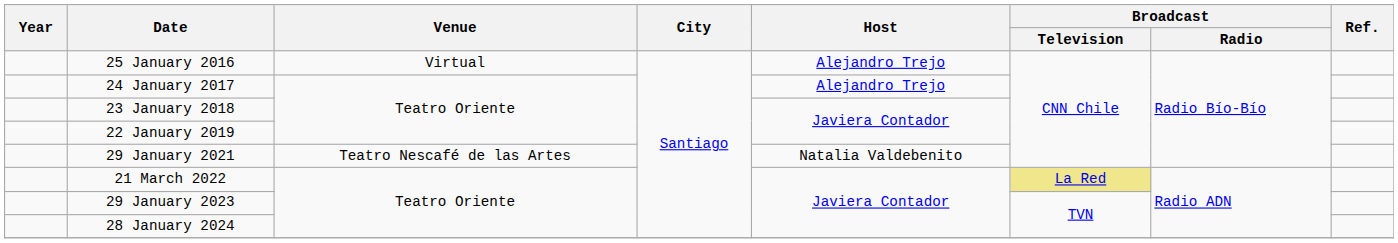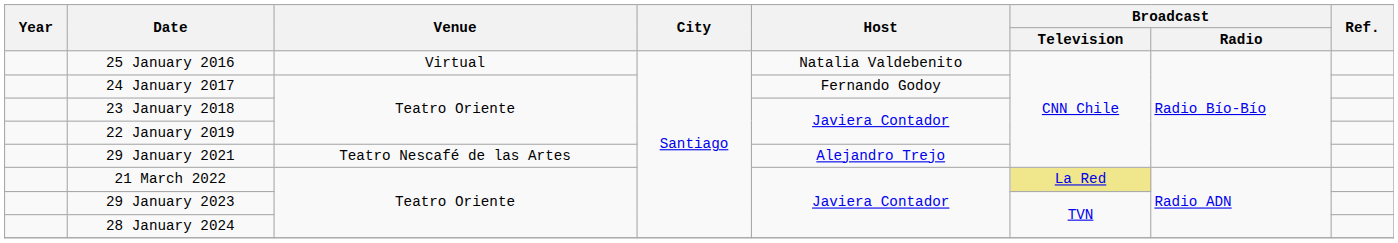 <table class="wikitable" border="1" style="width:100%">
 <tr>
 <th rowspan="2">Year</th>
 <th rowspan="2">Date</th>
 <th rowspan="2">Venue</th>
 <th rowspan="2">City</th>
 <th rowspan="2">Host</th>
 <th colspan="2">Broadcast</th>
 <th rowspan="2">Ref.</th>
 </tr>
 <tr>
 <th>Television</th>
 <th>Radio</th>
 </tr>
 <tr>
 <td style="text-align:center;"></td>
 <td style="text-align:center;">25 January 2016</td>
 <td style="text-align:center;">Virtual</td>
 <td rowspan="8" style="text-align:center;"><a href='#'>Santiago</a></td>
-<td style="text-align:center;"> <a href='#'>Alejandro Trejo</a></td>
+<td style="text-align:center;"> Natalia Valdebenito</td>
 <td rowspan="5" style="text-align:center;"><a href='#'>CNN Chile</a></td>
 <td rowspan="5"><a href='#'>Radio Bío-Bío</a></td>
 <td style="text-align:center;"></td>
 </tr>
 <tr>
 <td style="text-align:center;"></td>
 <td style="text-align:center;">24 January 2017</td>
 <td rowspan="3" style="text-align:center;">Teatro Oriente</td>
-<td style="text-align:center;"> <a href='#'>Alejandro Trejo</a></td>
+<td style="text-align:center;"> Fernando Godoy</td>
 <td style="text-align:center;"></td>
 </tr>
 <tr>
 <td style="text-align:center;"></td>
 <td style="text-align:center;">23 January 2018</td>
 <td rowspan="2" style="text-align:center;"> <a href='#'>Javiera Contador</a></td>
 <td style="text-align:center;"></td>
 </tr>
 <tr>
 <td style="text-align:center;"></td>
 <td style="text-align:center;">22 January 2019</td>
 <td style="text-align:center;"></td>
 </tr>
 <tr>
 <td style="text-align:center;"></td>
 <td style="text-align:center;">29 January 2021</td>
 <td style="text-align:center;">Teatro Nescafé de las Artes</td>
-<td style="text-align:center;"> Natalia Valdebenito</td>
+<td style="text-align:center;"> <a href='#'>Alejandro Trejo</a></td>
 <td style="text-align:center;"></td>
 </tr>
 <tr>
 <td style="text-align:center;"></td>
 <td style="text-align:center;">21 March 2022</td>
 <td rowspan="3" style="text-align:center;">Teatro Oriente</td>
 <td rowspan="3" style="text-align:center;"> <a href='#'>Javiera Contador</a></td>
 <td style="background: khaki; text-align:center;"><a href='#'>La Red</a></td>
 <td rowspan="3"><a href='#'>Radio ADN</a></td>
 <td style="text-align:center;"></td>
 </tr>
 <tr>
 <td style="text-align:center;"></td>
 <td style="text-align:center;">29 January 2023</td>
 <td style="text-align:center;" rowspan="2"><a href='#'>TVN</a></td>
 <td style="text-align:center;"></td>
 </tr>
 <tr>
 <td style="text-align:center;"></td>
 <td style="text-align:center;">28 January 2024</td>
 <td style="text-align:center;"></td>
 </tr>
 <tr>
 </tr>
 </table>
